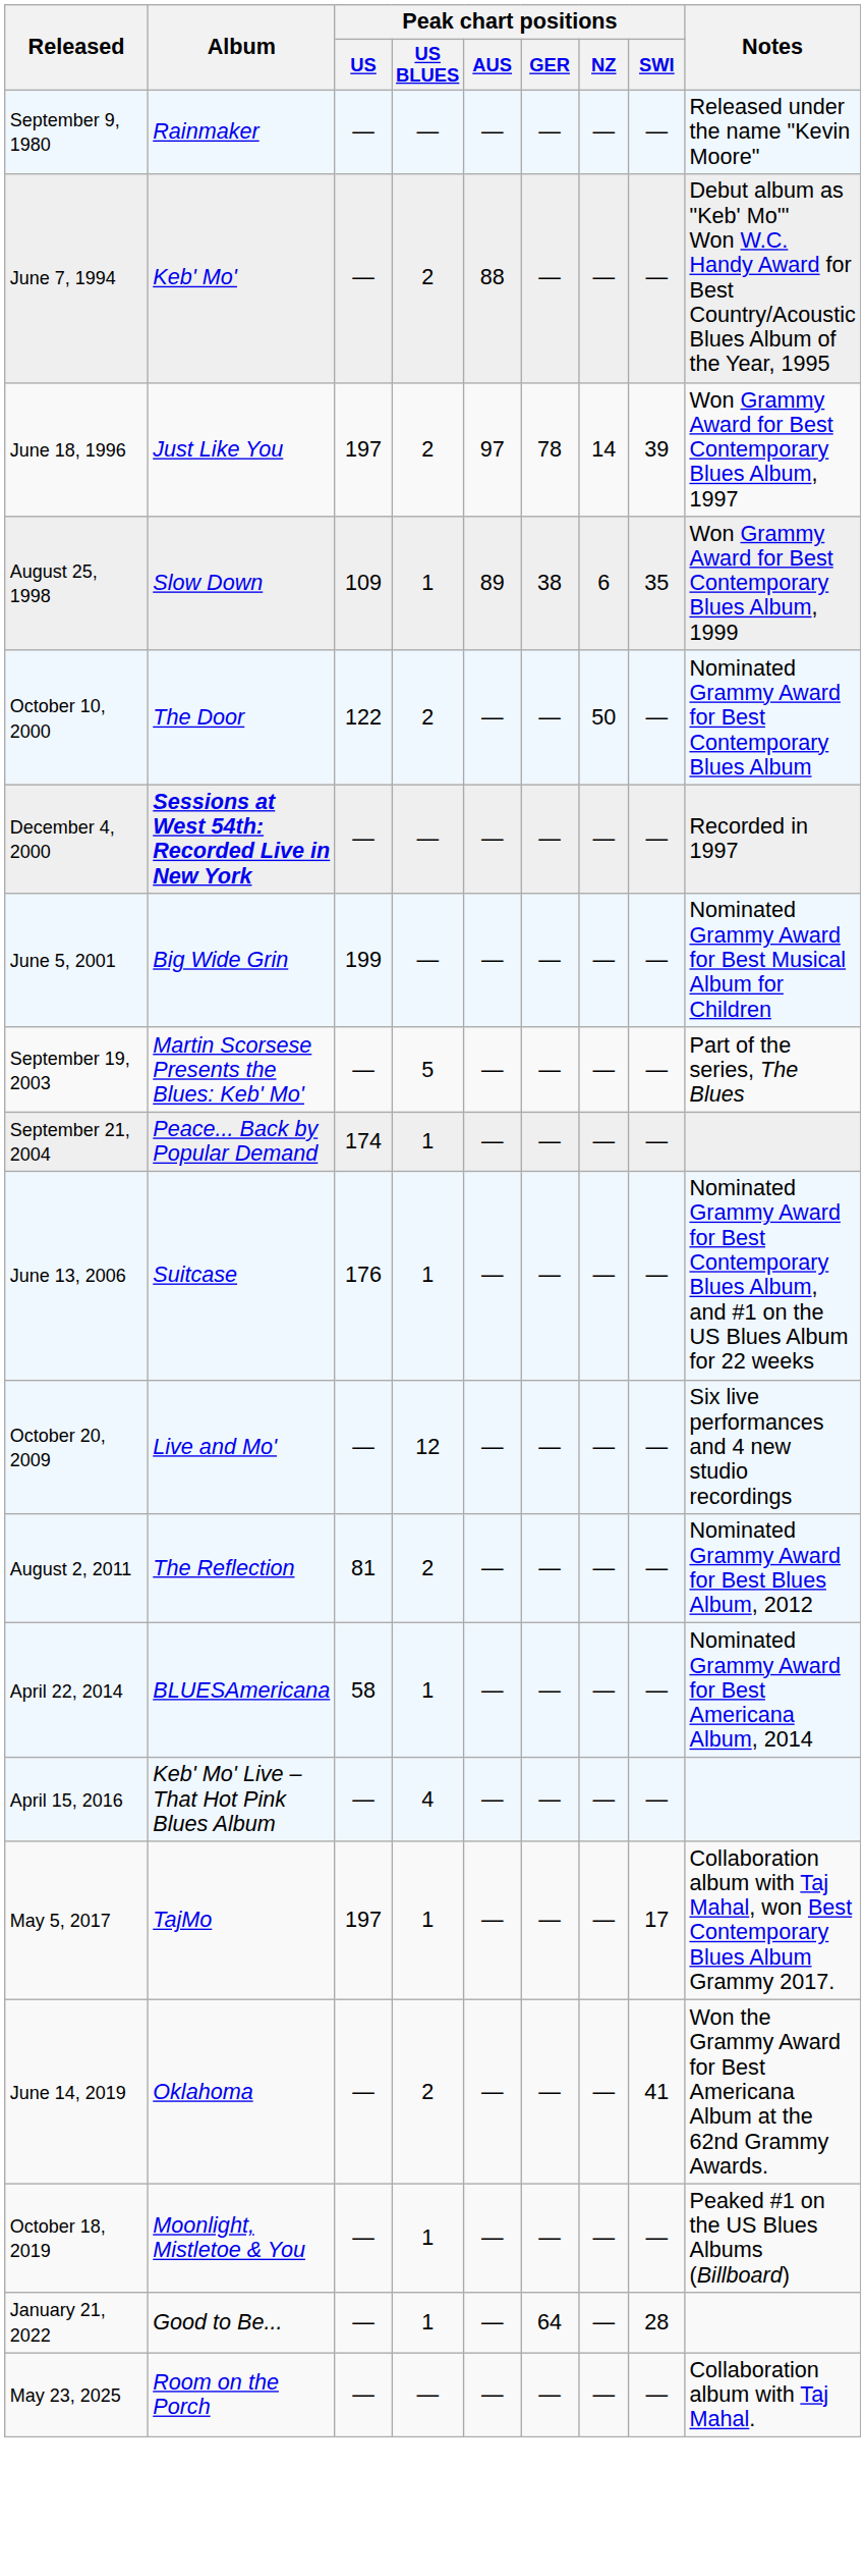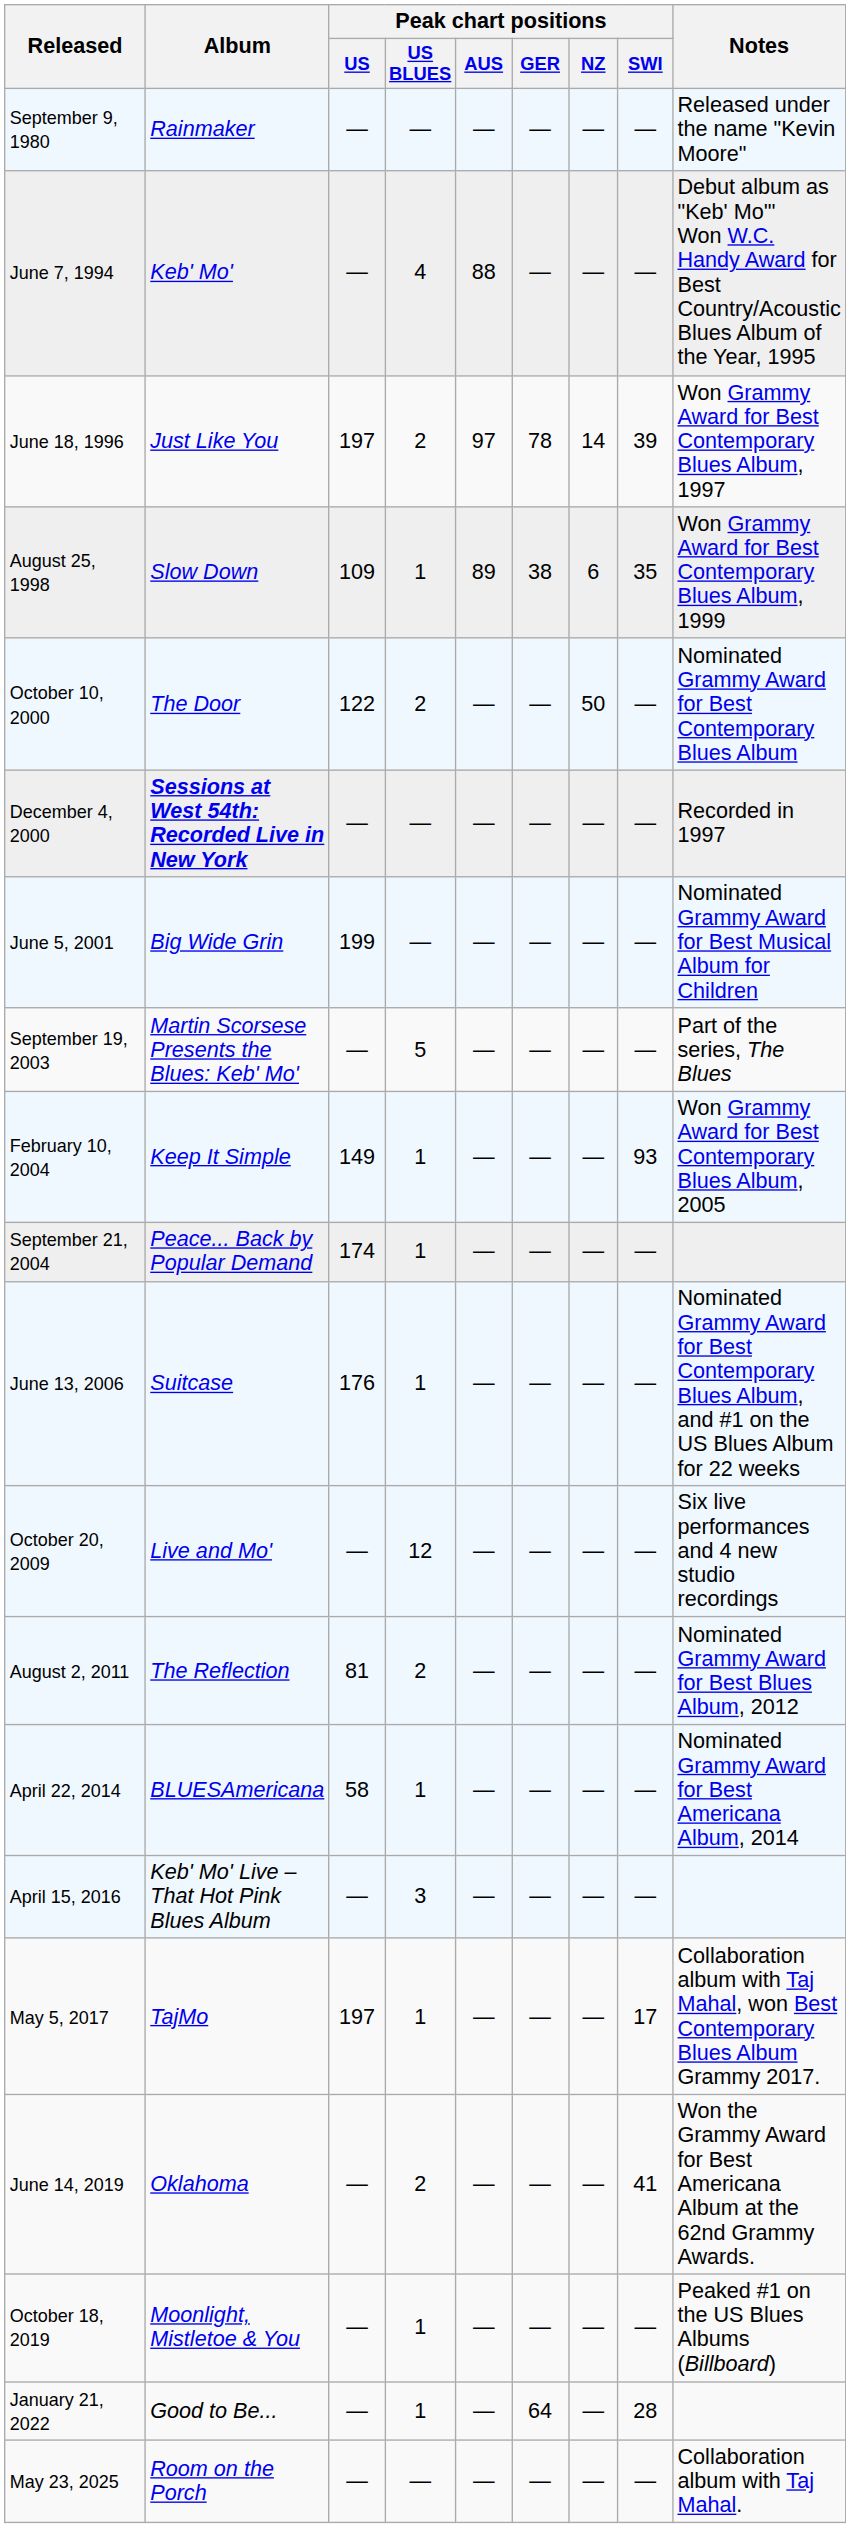 <table class="wikitable" style="width:100%;">
 <tr>
 <th style="vertical-align:middle; text-align:center; width:120px;" rowspan="2">Released</th>
 <th style="text-align:center; vertical-align:middle;" rowspan="2">Album</th>
 <th colspan="6" style="text-align:center; vertical-align:middle;">Peak chart positions</th>
 <th style="text-align:center; vertical-align:middle;" rowspan="2">Notes</th>
 </tr>
 <tr>
 <th scope="col" style="width:3em; font-size:85%"><a href='#'>US</a><br></th>
 <th ! scope="col" style="width:3em; font-size:85%"><a href='#'>US BLUES</a><br></th>
 <th scope="col" style="width:3em; font-size:85%"><a href='#'>AUS</a><br></th>
 <th scope="col" style="width:3em; font-size:85%"><a href='#'>GER</a><br></th>
 <th scope="col" style="width:3em; font-size:85%"><a href='#'>NZ</a><br></th>
 <th scope="col" style="width:3em; font-size:85%"><a href='#'>SWI</a><br></th>
 </tr>
 <tr style="background:#f0f8ff;">
 <td style="text-align:left; vertical-align:middle;"><small>September 9, 1980</small></td>
 <td style="text-align:left; vertical-align:middle;"><em><a href='#'>Rainmaker</a></em></td>
 <td style="text-align:center;">—</td>
 <td style="text-align:center;">—</td>
 <td style="text-align:center;">—</td>
 <td style="text-align:center;">—</td>
 <td style="text-align:center;">—</td>
 <td style="text-align:center;">—</td>
 <td style="text-align:left; vertical-align:middle;">Released under the name "Kevin Moore"</td>
 </tr>
 <tr style="background:#efefef;">
 <td style="text-align:left; vertical-align:middle;"><small>June 7, 1994</small></td>
 <td style="text-align:left; vertical-align:middle;"><em><a href='#'>Keb' Mo'</a></em></td>
 <td style="text-align:center;">—</td>
-<td style="text-align:center;">2</td>
+<td style="text-align:center;">4</td>
 <td style="text-align:center;">88</td>
 <td style="text-align:center;">—</td>
 <td style="text-align:center;">—</td>
 <td style="text-align:center;">—</td>
 <td style="text-align:left; vertical-align:middle;">Debut album as "Keb' Mo'"<br>Won <a href='#'>W.C. Handy Award</a> for Best Country/Acoustic Blues Album of the Year, 1995</td>
 </tr>
 <tr>
 <td style="text-align:left; vertical-align:middle;"><small>June 18, 1996</small></td>
 <td style="text-align:left; vertical-align:middle;"><em><a href='#'>Just Like You</a></em></td>
 <td style="text-align:center;">197</td>
 <td style="text-align:center;">2</td>
 <td style="text-align:center;">97</td>
 <td style="text-align:center;">78</td>
 <td style="text-align:center;">14</td>
 <td style="text-align:center;">39</td>
 <td style="text-align:left; vertical-align:middle;">Won <a href='#'>Grammy Award for Best Contemporary Blues Album</a>, 1997</td>
 </tr>
 <tr style="background:#efefef;">
 <td style="text-align:left; vertical-align:middle;"><small>August 25, 1998</small></td>
 <td style="text-align:left; vertical-align:middle;"><em><a href='#'>Slow Down</a></em></td>
 <td style="text-align:center;">109</td>
 <td style="text-align:center;">1</td>
 <td style="text-align:center;">89</td>
 <td style="text-align:center;">38</td>
 <td style="text-align:center;">6</td>
 <td style="text-align:center;">35</td>
 <td style="text-align:left; vertical-align:middle;">Won <a href='#'>Grammy Award for Best Contemporary Blues Album</a>, 1999</td>
 </tr>
 <tr style="background:#f0f8ff;">
 <td style="text-align:left; vertical-align:middle;"><small>October 10, 2000</small></td>
 <td style="text-align:left; vertical-align:middle;"><em><a href='#'>The Door</a></em></td>
 <td style="text-align:center;">122</td>
 <td style="text-align:center;">2</td>
 <td style="text-align:center;">—</td>
 <td style="text-align:center;">—</td>
 <td style="text-align:center;">50</td>
 <td style="text-align:center;">—</td>
 <td style="text-align:left; vertical-align:middle;">Nominated <a href='#'>Grammy Award for Best Contemporary Blues Album</a></td>
 </tr>
 <tr style="text-align:left; background:#efefef; vertical-align:middle;">
 <td><small>December 4, 2000</small></td>
 <td><strong><em><a href='#'>Sessions at West 54th: Recorded Live in New York</a></em></strong></td>
 <td style="text-align:center;">—</td>
 <td style="text-align:center;">—</td>
 <td style="text-align:center;">—</td>
 <td style="text-align:center;">—</td>
 <td style="text-align:center;">—</td>
 <td style="text-align:center;">—</td>
 <td>Recorded in 1997</td>
 </tr>
 <tr style="text-align:left; background:#f0f8ff; vertical-align:middle;">
 <td><small>June 5, 2001</small></td>
 <td><em><a href='#'>Big Wide Grin</a></em></td>
 <td style="text-align:center;">199</td>
 <td style="text-align:center;">—</td>
 <td style="text-align:center;">—</td>
 <td style="text-align:center;">—</td>
 <td style="text-align:center;">—</td>
 <td style="text-align:center;">—</td>
 <td>Nominated <a href='#'>Grammy Award for Best Musical Album for Children</a></td>
 </tr>
 <tr style="text-align:left; vertical-align:middle;">
 <td><small>September 19, 2003</small></td>
 <td><em><a href='#'>Martin Scorsese Presents the Blues: Keb' Mo'</a></em></td>
 <td style="text-align:center;">—</td>
 <td style="text-align:center;">5</td>
 <td style="text-align:center;">—</td>
 <td style="text-align:center;">—</td>
 <td style="text-align:center;">—</td>
 <td style="text-align:center;">—</td>
 <td>Part of the series, <em>The Blues</em></td>
 </tr>
+<tr style="background:#f0f8ff;">
+<td style="text-align:left; vertical-align:middle;"><small>February 10, 2004</small></td>
+<td style="text-align:left; vertical-align:middle;"><em><a href='#'>Keep It Simple</a></em></td>
+<td style="text-align:center;">149</td>
+<td style="text-align:center;">1</td>
+<td style="text-align:center;">—</td>
+<td style="text-align:center;">—</td>
+<td style="text-align:center;">—</td>
+<td style="text-align:center;">93</td>
+<td style="text-align:left; vertical-align:middle;">Won <a href='#'>Grammy Award for Best Contemporary Blues Album</a>, 2005</td>
+</tr>
 <tr style="text-align:left; background:#efefef; vertical-align:middle;">
 <td><small>September 21, 2004</small></td>
 <td><em><a href='#'>Peace... Back by Popular Demand</a></em></td>
 <td style="text-align:center;">174</td>
 <td style="text-align:center;">1</td>
 <td style="text-align:center;">—</td>
 <td style="text-align:center;">—</td>
 <td style="text-align:center;">—</td>
 <td style="text-align:center;">—</td>
 <td style="text-align:left; vertical-align:middle;"></td>
 </tr>
 <tr style="background:#f0f8ff;">
 <td style="text-align:left; vertical-align:middle;"><small>June 13, 2006</small></td>
 <td style="text-align:left; vertical-align:middle;"><em><a href='#'>Suitcase</a></em></td>
 <td style="text-align:center;">176</td>
 <td style="text-align:center;">1</td>
 <td style="text-align:center;">—</td>
 <td style="text-align:center;">—</td>
 <td style="text-align:center;">—</td>
 <td style="text-align:center;">—</td>
 <td style="text-align:left; vertical-align:middle;">Nominated <a href='#'>Grammy Award for Best Contemporary Blues Album</a>, and #1 on the US Blues Album for 22 weeks</td>
 </tr>
 <tr style="text-align:left; background:#f0f8ff; vertical-align:middle;">
 <td><small>October 20, 2009</small></td>
 <td><em><a href='#'>Live and Mo'</a></em></td>
 <td style="text-align:center;">—</td>
 <td style="text-align:center;">12</td>
 <td style="text-align:center;">—</td>
 <td style="text-align:center;">—</td>
 <td style="text-align:center;">—</td>
 <td style="text-align:center;">—</td>
 <td>Six live performances and 4 new studio recordings</td>
 </tr>
 <tr style="text-align:left; background:#f0f8ff; vertical-align:middle;">
 <td><small>August 2, 2011</small></td>
 <td><em><a href='#'>The Reflection</a></em></td>
 <td style="text-align:center;">81</td>
 <td style="text-align:center;">2</td>
 <td style="text-align:center;">—</td>
 <td style="text-align:center;">—</td>
 <td style="text-align:center;">—</td>
 <td style="text-align:center;">—</td>
 <td>Nominated <a href='#'>Grammy Award for Best Blues Album</a>, 2012</td>
 </tr>
 <tr style="text-align:left; background:#f0f8ff; vertical-align:middle;">
 <td><small>April 22, 2014</small></td>
 <td><em><a href='#'>BLUESAmericana</a></em></td>
 <td style="text-align:center;">58</td>
 <td style="text-align:center;">1</td>
 <td style="text-align:center;">—</td>
 <td style="text-align:center;">—</td>
 <td style="text-align:center;">—</td>
 <td style="text-align:center;">—</td>
 <td>Nominated <a href='#'>Grammy Award for Best Americana Album</a>, 2014</td>
 </tr>
 <tr style="text-align:left; background:#f0f8ff; vertical-align:middle;">
 <td><small>April 15, 2016</small></td>
 <td><em>Keb' Mo' Live – That Hot Pink Blues Album</em></td>
 <td style="text-align:center;">—</td>
-<td style="text-align:center;">4</td>
+<td style="text-align:center;">3</td>
 <td style="text-align:center;">—</td>
 <td style="text-align:center;">—</td>
 <td style="text-align:center;">—</td>
 <td style="text-align:center;">—</td>
 <td></td>
 </tr>
 <tr style="text-align:left; vertical-align:middle;">
 <td><small>May 5, 2017</small></td>
 <td><em><a href='#'>TajMo</a></em></td>
 <td style="text-align:center;">197</td>
 <td style="text-align:center;">1</td>
 <td style="text-align:center;">—</td>
 <td style="text-align:center;">—</td>
 <td style="text-align:center;">—</td>
 <td style="text-align:center;">17</td>
 <td>Collaboration album with <a href='#'>Taj Mahal</a>, won <a href='#'>Best Contemporary Blues Album</a> Grammy 2017.</td>
 </tr>
 <tr>
 <td><small>June 14, 2019</small></td>
 <td><a href='#'><em>Oklahoma</em></a></td>
 <td style="text-align:center;">—</td>
 <td style="text-align:center;">2</td>
 <td style="text-align:center;">—</td>
 <td style="text-align:center;">—</td>
 <td style="text-align:center;">—</td>
 <td style="text-align:center;">41</td>
 <td>Won the Grammy Award for Best Americana Album at the 62nd Grammy Awards.</td>
 </tr>
 <tr>
 <td><small>October 18, 2019</small></td>
 <td><em><a href='#'>Moonlight, Mistletoe & You</a></em></td>
 <td style="text-align:center;">—</td>
 <td style="text-align:center;">1</td>
 <td style="text-align:center;">—</td>
 <td style="text-align:center;">—</td>
 <td style="text-align:center;">—</td>
 <td style="text-align:center;">—</td>
 <td>Peaked #1 on the US Blues Albums (<em>Billboard</em>)</td>
 </tr>
 <tr>
 <td><small>January 21, 2022</small></td>
 <td><em>Good to Be...</em></td>
 <td style="text-align:center;">—</td>
 <td style="text-align:center;">1</td>
 <td style="text-align:center;">—</td>
 <td style="text-align:center;">64</td>
 <td style="text-align:center;">—</td>
 <td style="text-align:center;">28</td>
 <td></td>
 </tr>
 <tr style="text-align:left; vertical-align:middle;">
 <td><small>May 23, 2025</small></td>
 <td><em><a href='#'>Room on the Porch</a></em></td>
 <td style="text-align:center;">—</td>
 <td style="text-align:center;">—</td>
 <td style="text-align:center;">—</td>
 <td style="text-align:center;">—</td>
 <td style="text-align:center;">—</td>
 <td style="text-align:center;">—</td>
 <td>Collaboration album with <a href='#'>Taj Mahal</a>.</td>
 </tr>
 </table>
